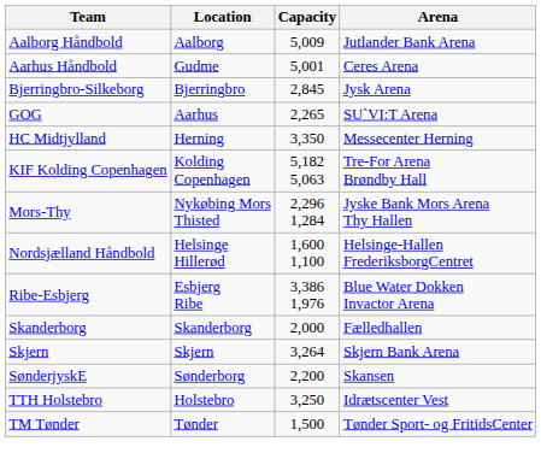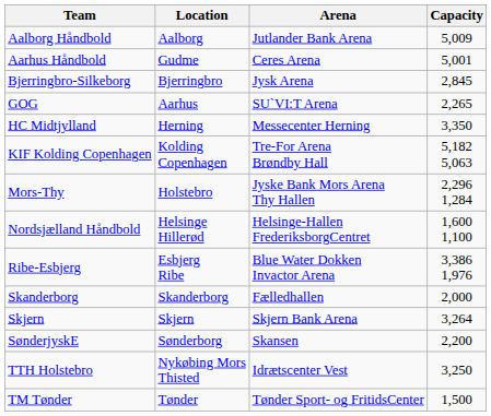 <table class="wikitable sortable" style="text-align: left;">
 <tr>
 <th>Team</th>
 <th>Location</th>
+<th>Arena</th>
 <th>Capacity</th>
-<th>Arena</th>
 </tr>
 <tr>
 <td><a href='#'>Aalborg Håndbold</a></td>
 <td><a href='#'>Aalborg</a></td>
+<td><a href='#'>Jutlander Bank Arena</a></td>
 <td align="center">5,009</td>
-<td><a href='#'>Jutlander Bank Arena</a></td>
 </tr>
 <tr>
 <td><a href='#'>Aarhus Håndbold</a></td>
 <td><a href='#'>Gudme</a></td>
+<td><a href='#'>Ceres Arena</a></td>
 <td align="center">5,001</td>
-<td><a href='#'>Ceres Arena</a></td>
 </tr>
 <tr>
 <td><a href='#'>Bjerringbro-Silkeborg</a></td>
 <td><a href='#'>Bjerringbro</a></td>
+<td><a href='#'>Jysk Arena</a></td>
 <td align="center">2,845</td>
-<td><a href='#'>Jysk Arena</a></td>
 </tr>
 <tr>
 <td><a href='#'>GOG</a></td>
 <td><a href='#'>Aarhus</a></td>
+<td><a href='#'>SU`VI:T Arena</a></td>
 <td align="center">2,265</td>
-<td><a href='#'>SU`VI:T Arena</a></td>
 </tr>
 <tr>
 <td><a href='#'>HC Midtjylland</a></td>
 <td><a href='#'>Herning</a></td>
+<td><a href='#'>Messecenter Herning</a></td>
 <td align="center">3,350</td>
-<td><a href='#'>Messecenter Herning</a></td>
 </tr>
 <tr>
 <td><a href='#'>KIF Kolding Copenhagen</a></td>
 <td><a href='#'>Kolding</a><br><a href='#'>Copenhagen</a></td>
+<td><a href='#'>Tre-For Arena</a><br><a href='#'>Brøndby Hall</a></td>
 <td align="center">5,182<br>5,063</td>
-<td><a href='#'>Tre-For Arena</a><br><a href='#'>Brøndby Hall</a></td>
 </tr>
 <tr>
 <td><a href='#'>Mors-Thy</a></td>
-<td><a href='#'>Nykøbing Mors</a><br><a href='#'>Thisted</a></td>
+<td><a href='#'>Holstebro</a></td>
+<td><a href='#'>Jyske Bank Mors Arena</a><br><a href='#'>Thy Hallen</a></td>
 <td align="center">2,296<br>1,284</td>
-<td><a href='#'>Jyske Bank Mors Arena</a><br><a href='#'>Thy Hallen</a></td>
 </tr>
 <tr>
 <td><a href='#'>Nordsjælland Håndbold</a></td>
 <td><a href='#'>Helsinge</a><br><a href='#'>Hillerød</a></td>
+<td><a href='#'>Helsinge-Hallen</a><br><a href='#'>FrederiksborgCentret</a></td>
 <td align="center">1,600<br>1,100</td>
-<td><a href='#'>Helsinge-Hallen</a><br><a href='#'>FrederiksborgCentret</a></td>
 </tr>
 <tr>
 <td><a href='#'>Ribe-Esbjerg</a></td>
 <td><a href='#'>Esbjerg</a><br><a href='#'>Ribe</a></td>
+<td><a href='#'>Blue Water Dokken</a><br><a href='#'>Invactor Arena</a></td>
 <td align="center">3,386<br>1,976</td>
-<td><a href='#'>Blue Water Dokken</a><br><a href='#'>Invactor Arena</a></td>
 </tr>
 <tr>
 <td><a href='#'>Skanderborg</a></td>
 <td><a href='#'>Skanderborg</a></td>
+<td><a href='#'>Fælledhallen</a></td>
 <td align="center">2,000</td>
-<td><a href='#'>Fælledhallen</a></td>
 </tr>
 <tr>
 <td><a href='#'>Skjern</a></td>
 <td><a href='#'>Skjern</a></td>
+<td><a href='#'>Skjern Bank Arena</a></td>
 <td align="center">3,264</td>
-<td><a href='#'>Skjern Bank Arena</a></td>
 </tr>
 <tr>
 <td><a href='#'>SønderjyskE</a></td>
 <td><a href='#'>Sønderborg</a></td>
+<td><a href='#'>Skansen</a></td>
 <td align="center">2,200</td>
-<td><a href='#'>Skansen</a></td>
 </tr>
 <tr>
 <td><a href='#'>TTH Holstebro</a></td>
-<td><a href='#'>Holstebro</a></td>
+<td><a href='#'>Nykøbing Mors</a><br><a href='#'>Thisted</a></td>
+<td><a href='#'>Idrætscenter Vest</a></td>
 <td align="center">3,250</td>
-<td><a href='#'>Idrætscenter Vest</a></td>
 </tr>
 <tr>
 <td><a href='#'>TM Tønder</a></td>
 <td><a href='#'>Tønder</a></td>
+<td><a href='#'>Tønder Sport- og FritidsCenter</a></td>
 <td align="center">1,500</td>
-<td><a href='#'>Tønder Sport- og FritidsCenter</a></td>
 </tr>
 </table>
